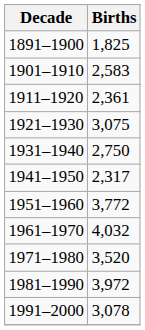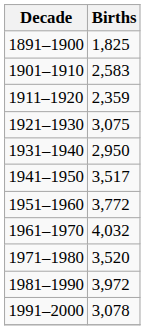 <table class="wikitable floatright sortable">
 <tr>
 <th>Decade</th>
 <th>Births</th>
 </tr>
 <tr>
 <td>1891–1900</td>
 <td>1,825</td>
 </tr>
 <tr>
 <td>1901–1910</td>
 <td>2,583</td>
 </tr>
 <tr>
 <td>1911–1920</td>
-<td>2,361</td>
+<td>2,359</td>
 </tr>
 <tr>
 <td>1921–1930</td>
 <td>3,075</td>
 </tr>
 <tr>
 <td>1931–1940</td>
-<td>2,750</td>
+<td>2,950</td>
 </tr>
 <tr>
 <td>1941–1950</td>
-<td>2,317</td>
+<td>3,517</td>
 </tr>
 <tr>
 <td>1951–1960</td>
 <td>3,772</td>
 </tr>
 <tr>
 <td>1961–1970</td>
 <td>4,032</td>
 </tr>
 <tr>
 <td>1971–1980</td>
 <td>3,520</td>
 </tr>
 <tr>
 <td>1981–1990</td>
 <td>3,972</td>
 </tr>
 <tr>
 <td>1991–2000</td>
 <td>3,078</td>
 </tr>
 <tr>
 </tr>
 </table>
